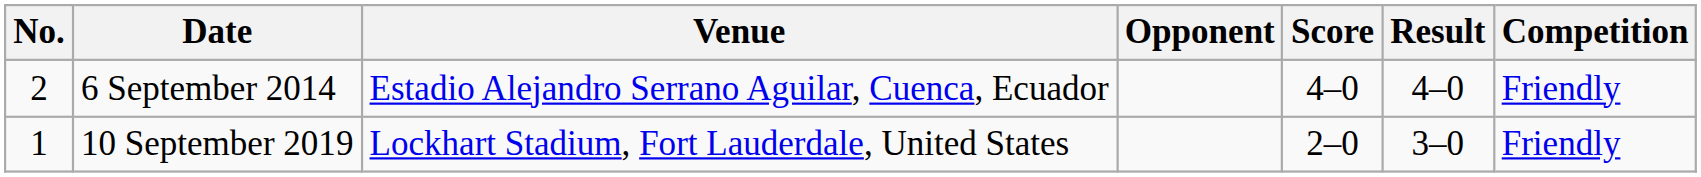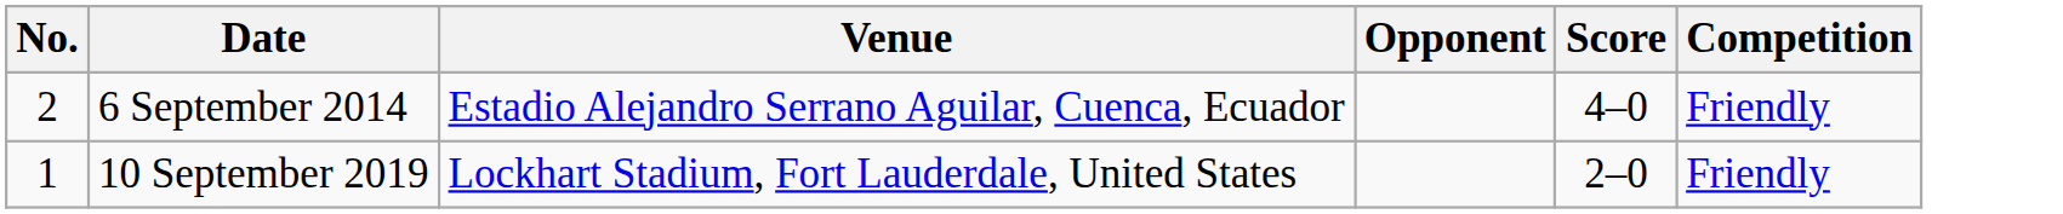 <table class="wikitable sortable">
 <tr>
 <th scope="col">No.</th>
 <th scope="col">Date</th>
 <th scope="col">Venue</th>
 <th scope="col">Opponent</th>
 <th scope="col">Score</th>
-<th scope="col">Result</th>
 <th scope="col">Competition</th>
 </tr>
 <tr>
 <td align="center">2</td>
 <td>6 September 2014</td>
 <td><a href='#'>Estadio Alejandro Serrano Aguilar</a>, <a href='#'>Cuenca</a>, Ecuador</td>
 <td></td>
-<td align="center">4–0</td>
 <td align="center">4–0</td>
 <td><a href='#'>Friendly</a></td>
 </tr>
 <tr>
 <td align="center">1</td>
 <td>10 September 2019</td>
 <td><a href='#'>Lockhart Stadium</a>, <a href='#'>Fort Lauderdale</a>, United States</td>
 <td></td>
 <td align="center">2–0</td>
-<td align="center">3–0</td>
 <td><a href='#'>Friendly</a></td>
 </tr>
 </table>
